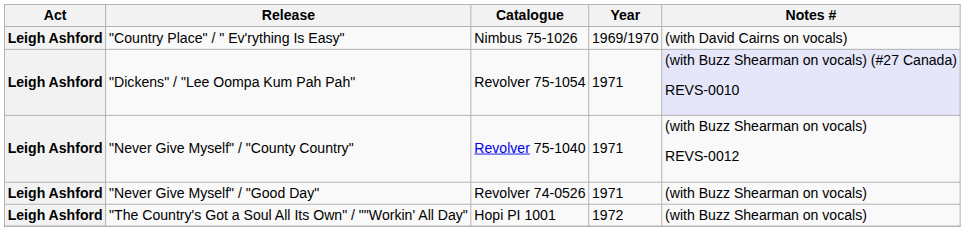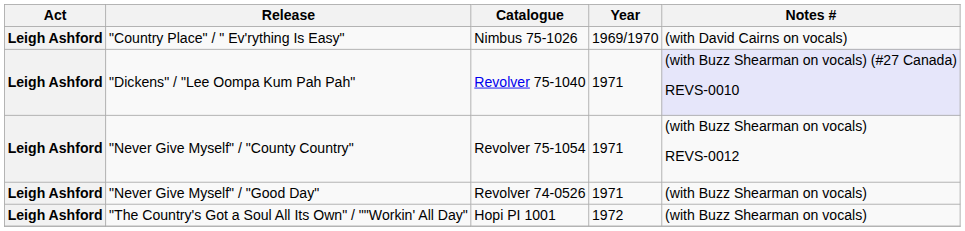 <table class="wikitable plainrowheaders sortable">
 <tr>
 <th scope="col" class="unsortable">Act</th>
 <th scope="col">Release</th>
 <th scope="col">Catalogue</th>
 <th scope="col">Year</th>
 <th scope="col" class="unsortable">Notes #</th>
 </tr>
 <tr>
 <th scope="row">Leigh Ashford</th>
 <td>"Country Place" / " Ev'rything Is Easy"</td>
 <td>Nimbus 	75-1026</td>
 <td>1969/1970</td>
 <td>(with David Cairns on vocals)</td>
 </tr>
 <tr>
 <th scope="row">Leigh Ashford</th>
 <td>"Dickens" / "Lee Oompa Kum Pah Pah"</td>
-<td>Revolver 75-1054</td>
+<td><a href='#'>Revolver</a> 75-1040</td>
 <td>1971</td>
 <td style="background: lavender;">(with Buzz Shearman on vocals) (#27 Canada)<p>REVS-0010</p></td>
 </tr>
 <tr>
 <th scope="row">Leigh Ashford</th>
 <td>"Never Give Myself" / "County Country"</td>
-<td><a href='#'>Revolver</a> 75-1040</td>
+<td>Revolver 75-1054</td>
 <td>1971</td>
 <td>(with Buzz Shearman on vocals)<p>REVS-0012</p></td>
 </tr>
 <tr>
 <th scope="row">Leigh Ashford</th>
 <td>"Never Give Myself" / "Good Day"</td>
 <td>Revolver 74-0526</td>
 <td>1971</td>
 <td>(with Buzz Shearman on vocals)</td>
 </tr>
 <tr>
 <th scope="row">Leigh Ashford</th>
 <td>"The Country's Got a Soul All Its Own" / ""Workin' All Day"</td>
 <td>Hopi PI 1001</td>
 <td>1972</td>
 <td>(with Buzz Shearman on vocals)</td>
 </tr>
 <tr>
 </tr>
 </table>
